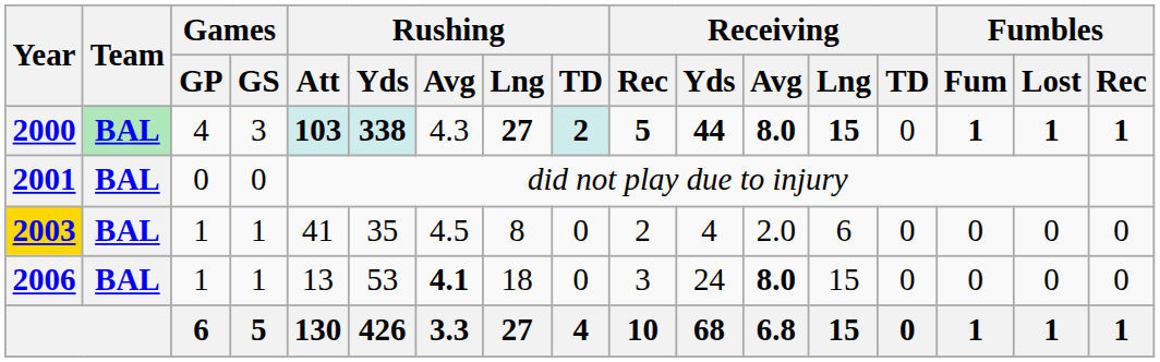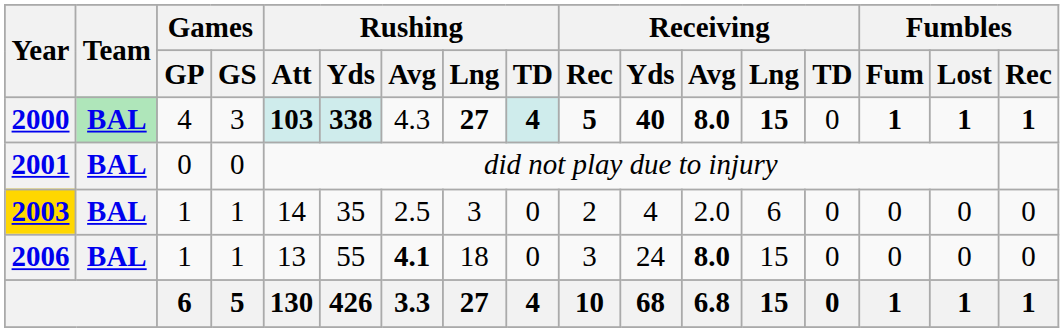 <table class="wikitable" style="text-align:center;">
 <tr>
 <th rowspan="2">Year</th>
 <th rowspan="2">Team</th>
 <th colspan="2">Games</th>
 <th colspan="5">Rushing</th>
 <th colspan="5">Receiving</th>
 <th colspan="3">Fumbles</th>
 </tr>
 <tr>
 <th>GP</th>
 <th>GS</th>
 <th>Att</th>
 <th>Yds</th>
 <th>Avg</th>
 <th>Lng</th>
 <th>TD</th>
 <th>Rec</th>
 <th>Yds</th>
 <th>Avg</th>
 <th>Lng</th>
 <th>TD</th>
 <th>Fum</th>
 <th>Lost</th>
 <th>Rec</th>
 </tr>
 <tr>
 <th><a href='#'>2000</a></th>
 <th style="background:#afe6ba;"><a href='#'>BAL</a></th>
 <td>4</td>
 <td>3</td>
 <td style="background:#cfecec;"><strong>103</strong></td>
 <td style="background:#cfecec;"><strong>338</strong></td>
 <td>4.3</td>
 <td><strong>27</strong></td>
-<td style="background:#cfecec;"><strong>2</strong></td>
+<td style="background:#cfecec;"><strong>4</strong></td>
 <td><strong>5</strong></td>
-<td><strong>44</strong></td>
+<td><strong>40</strong></td>
 <td><strong>8.0</strong></td>
 <td><strong>15</strong></td>
 <td>0</td>
 <td><strong>1</strong></td>
 <td><strong>1</strong></td>
 <td><strong>1</strong></td>
 </tr>
 <tr>
 <th><a href='#'>2001</a></th>
 <th><a href='#'>BAL</a></th>
 <td>0</td>
 <td>0</td>
 <td colspan="12" align="center"><em>did not play due to injury</em></td>
 </tr>
 <tr>
 <th style="background:#ffd700;"><a href='#'>2003</a></th>
 <th><a href='#'>BAL</a></th>
 <td>1</td>
 <td>1</td>
-<td>41</td>
+<td>14</td>
 <td>35</td>
-<td>4.5</td>
-<td>8</td>
+<td>2.5</td>
+<td>3</td>
 <td>0</td>
 <td>2</td>
 <td>4</td>
 <td>2.0</td>
 <td>6</td>
 <td>0</td>
 <td>0</td>
 <td>0</td>
 <td>0</td>
 </tr>
 <tr>
 <th><a href='#'>2006</a></th>
 <th><a href='#'>BAL</a></th>
 <td>1</td>
 <td>1</td>
 <td>13</td>
-<td>53</td>
+<td>55</td>
 <td><strong>4.1</strong></td>
 <td>18</td>
 <td>0</td>
 <td>3</td>
 <td>24</td>
 <td><strong>8.0</strong></td>
 <td>15</td>
 <td>0</td>
 <td>0</td>
 <td>0</td>
 <td>0</td>
 </tr>
 <tr>
 <th colspan="2"></th>
 <th>6</th>
 <th>5</th>
 <th>130</th>
 <th>426</th>
 <th>3.3</th>
 <th>27</th>
 <th>4</th>
 <th>10</th>
 <th>68</th>
 <th>6.8</th>
 <th>15</th>
 <th>0</th>
 <th>1</th>
 <th>1</th>
 <th>1</th>
 </tr>
 </table>
